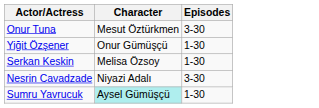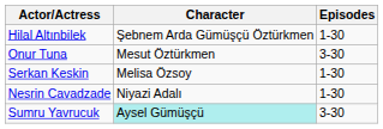 <table class="wikitable">
 <tr>
 <th>Actor/Actress</th>
 <th>Character</th>
 <th>Episodes</th>
 </tr>
 <tr>
+<td><a href='#'>Hilal Altınbilek</a></td>
+<td>Şebnem Arda Gümüşçü Öztürkmen</td>
+<td>1-30</td>
+</tr>
+<tr>
 <td><a href='#'>Onur Tuna</a></td>
 <td>Mesut Öztürkmen</td>
 <td>3-30</td>
-</tr>
-<tr>
-<td><a href='#'>Yiğit Özşener</a></td>
-<td>Onur Gümüşçü</td>
-<td>1-30</td>
 </tr>
 <tr>
 <td><a href='#'>Serkan Keskin</a></td>
 <td>Melisa Özsoy</td>
 <td>1-30</td>
 </tr>
 <tr>
 <td><a href='#'>Nesrin Cavadzade</a></td>
 <td>Niyazi Adalı</td>
-<td>3-30</td>
+<td>1-30</td>
 </tr>
 <tr>
 <td><a href='#'>Sumru Yavrucuk</a></td>
 <td style="background: paleturquoise;">Aysel Gümüşçü</td>
-<td>1-30</td>
+<td>3-30</td>
 </tr>
 </table>
